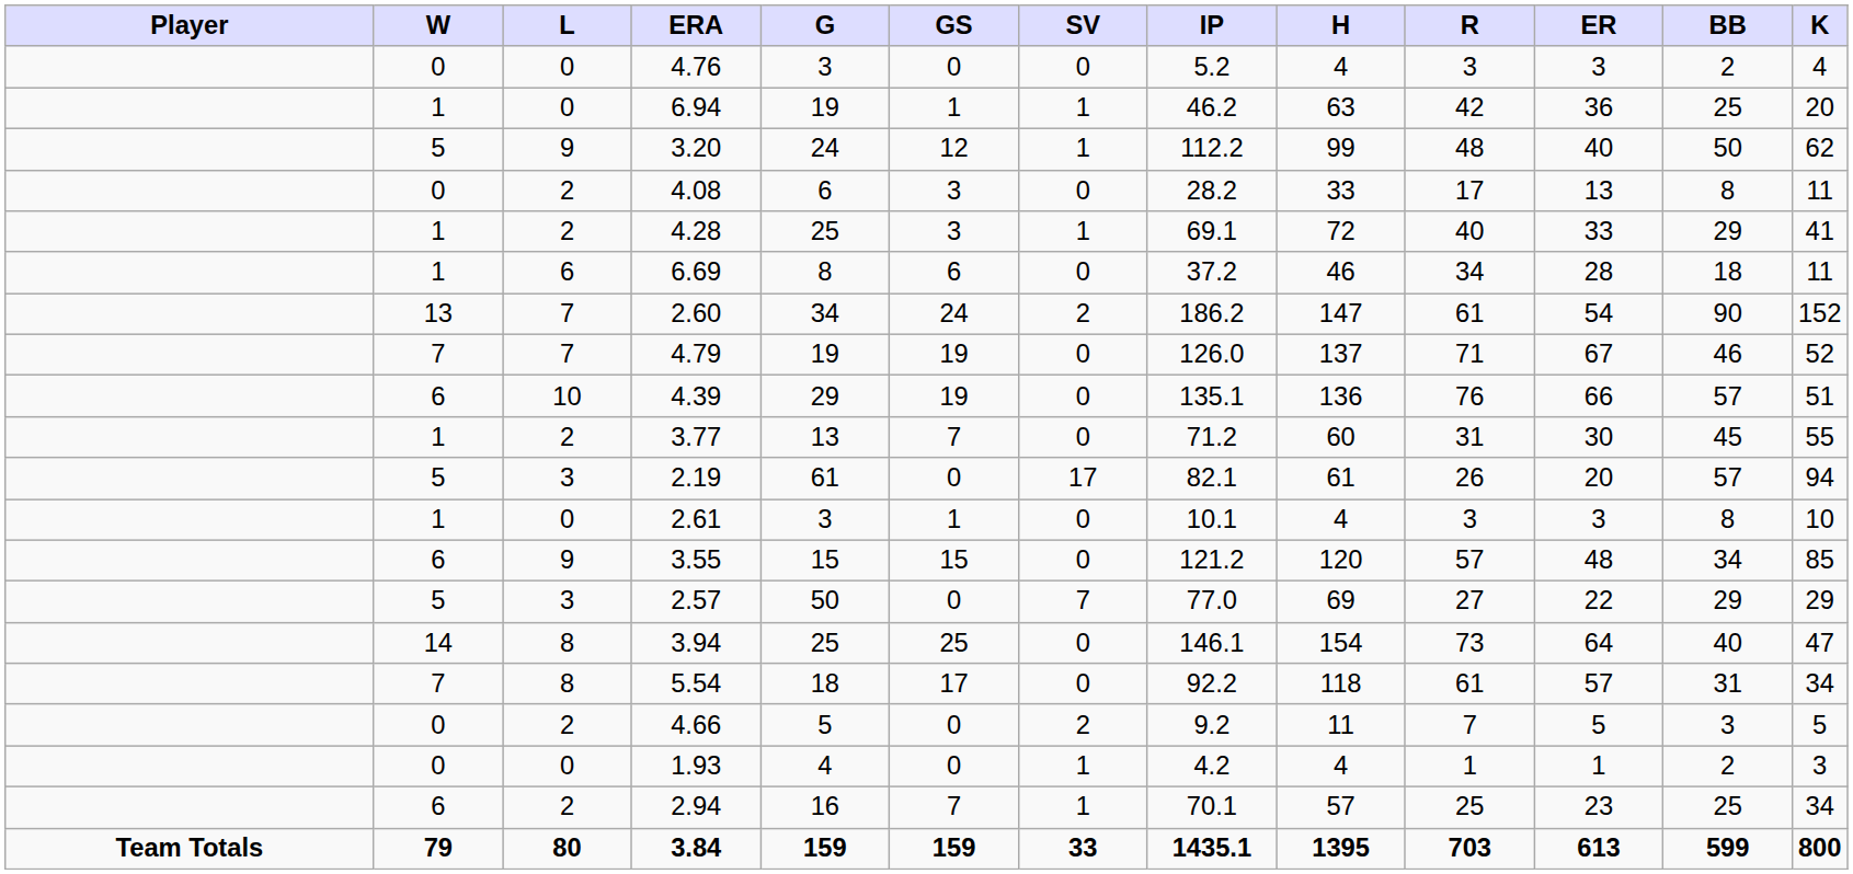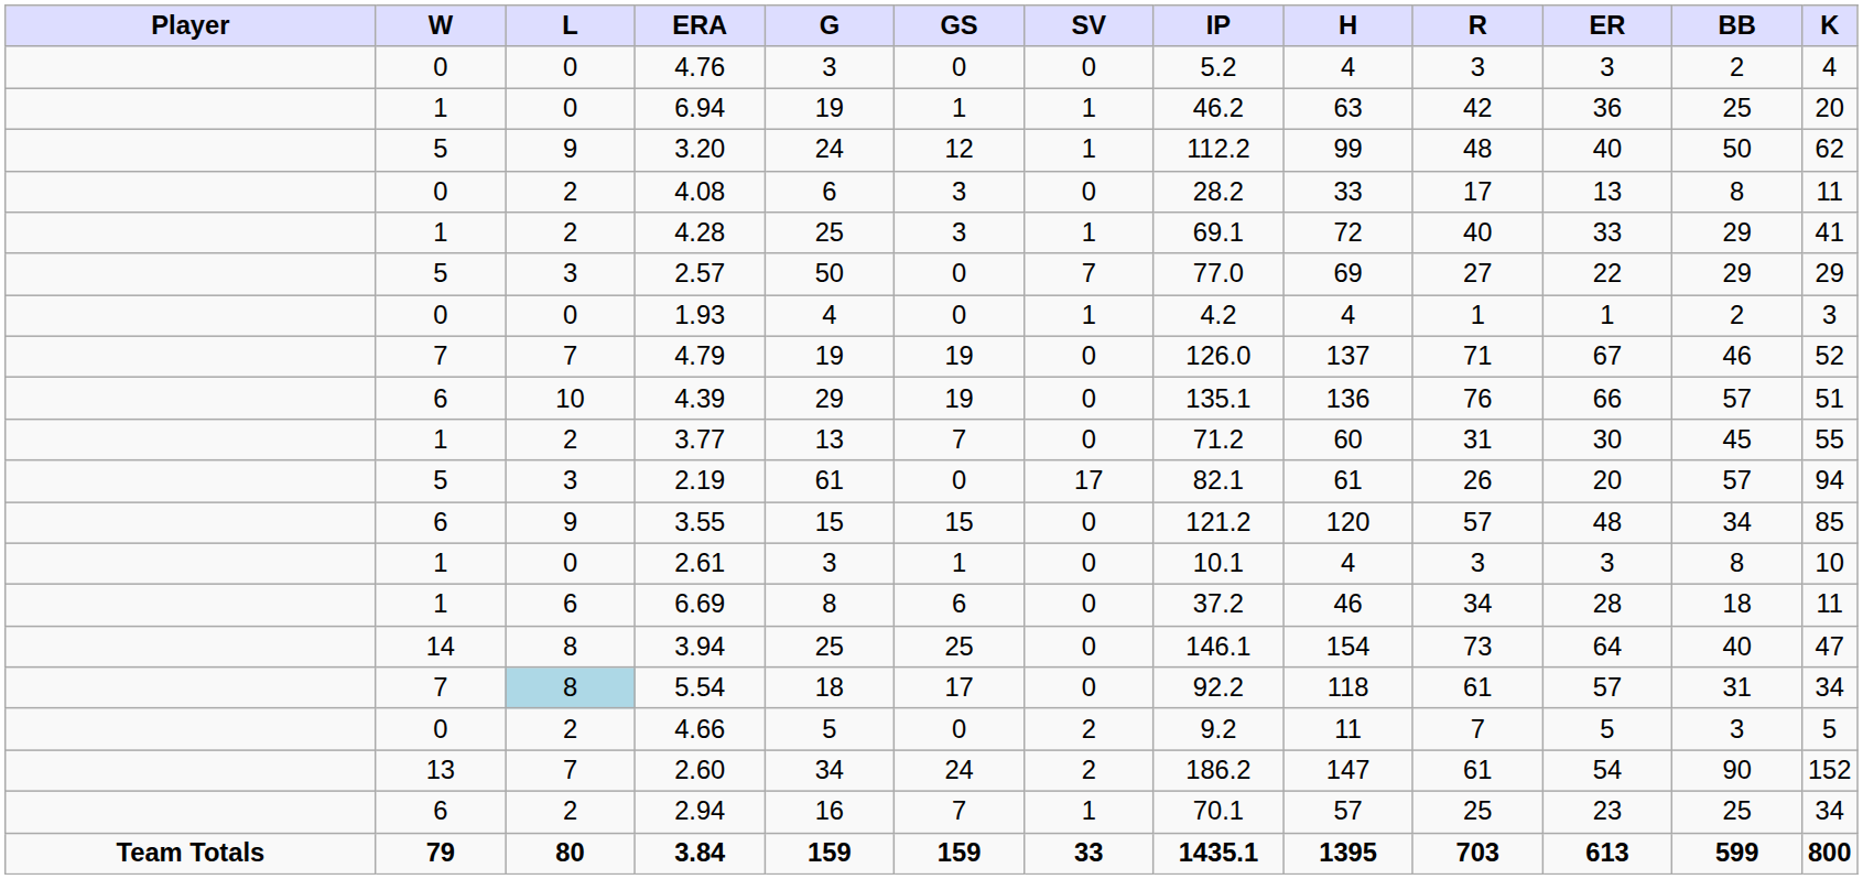 <table class="wikitable" style="text-align:center;">
 <tr>
 <th style="background:#ddf; width:20%;"><strong>Player</strong></th>
 <th style="background:#ddf; width:7%;"><strong>W</strong></th>
 <th style="background:#ddf; width:7%;"><strong>L</strong></th>
 <th style="background:#ddf; width:7%;"><strong>ERA</strong></th>
 <th style="background:#ddf; width:7%;"><strong>G</strong></th>
 <th style="background:#ddf; width:7%;"><strong>GS</strong></th>
 <th style="background:#ddf; width:7%;"><strong>SV</strong></th>
 <th style="background:#ddf; width:7%;"><strong>IP</strong></th>
 <th style="background:#ddf; width:7%;"><strong>H</strong></th>
 <th style="background:#ddf; width:7%;"><strong>R</strong></th>
 <th style="background:#ddf; width:7%;"><strong>ER</strong></th>
 <th style="background:#ddf; width:7%;"><strong>BB</strong></th>
 <th style="background:#ddf; width:7%;"><strong>K</strong></th>
 </tr>
 <tr>
 <td align=left></td>
 <td>0</td>
 <td>0</td>
 <td>4.76</td>
 <td>3</td>
 <td>0</td>
 <td>0</td>
 <td>5.2</td>
 <td>4</td>
 <td>3</td>
 <td>3</td>
 <td>2</td>
 <td>4</td>
 </tr>
 <tr>
 <td align=left></td>
 <td>1</td>
 <td>0</td>
 <td>6.94</td>
 <td>19</td>
 <td>1</td>
 <td>1</td>
 <td>46.2</td>
 <td>63</td>
 <td>42</td>
 <td>36</td>
 <td>25</td>
 <td>20</td>
 </tr>
 <tr>
 <td align=left></td>
 <td>5</td>
 <td>9</td>
 <td>3.20</td>
 <td>24</td>
 <td>12</td>
 <td>1</td>
 <td>112.2</td>
 <td>99</td>
 <td>48</td>
 <td>40</td>
 <td>50</td>
 <td>62</td>
 </tr>
 <tr>
 <td align=left></td>
 <td>0</td>
 <td>2</td>
 <td>4.08</td>
 <td>6</td>
 <td>3</td>
 <td>0</td>
 <td>28.2</td>
 <td>33</td>
 <td>17</td>
 <td>13</td>
 <td>8</td>
 <td>11</td>
 </tr>
 <tr>
 <td align=left></td>
 <td>1</td>
 <td>2</td>
 <td>4.28</td>
 <td>25</td>
 <td>3</td>
 <td>1</td>
 <td>69.1</td>
 <td>72</td>
 <td>40</td>
 <td>33</td>
 <td>29</td>
 <td>41</td>
 </tr>
 <tr>
 <td align=left></td>
-<td>1</td>
-<td>6</td>
-<td>6.69</td>
-<td>8</td>
-<td>6</td>
+<td>5</td>
+<td>3</td>
+<td>2.57</td>
+<td>50</td>
 <td>0</td>
-<td>37.2</td>
-<td>46</td>
-<td>34</td>
-<td>28</td>
-<td>18</td>
-<td>11</td>
+<td>7</td>
+<td>77.0</td>
+<td>69</td>
+<td>27</td>
+<td>22</td>
+<td>29</td>
+<td>29</td>
 </tr>
 <tr>
 <td align=left></td>
-<td>13</td>
-<td>7</td>
-<td>2.60</td>
-<td>34</td>
-<td>24</td>
+<td>0</td>
+<td>0</td>
+<td>1.93</td>
+<td>4</td>
+<td>0</td>
+<td>1</td>
+<td>4.2</td>
+<td>4</td>
+<td>1</td>
+<td>1</td>
 <td>2</td>
-<td>186.2</td>
-<td>147</td>
-<td>61</td>
-<td>54</td>
-<td>90</td>
-<td>152</td>
+<td>3</td>
 </tr>
 <tr>
 <td align=left></td>
 <td>7</td>
 <td>7</td>
 <td>4.79</td>
 <td>19</td>
 <td>19</td>
 <td>0</td>
 <td>126.0</td>
 <td>137</td>
 <td>71</td>
 <td>67</td>
 <td>46</td>
 <td>52</td>
 </tr>
 <tr>
 <td align=left></td>
 <td>6</td>
 <td>10</td>
 <td>4.39</td>
 <td>29</td>
 <td>19</td>
 <td>0</td>
 <td>135.1</td>
 <td>136</td>
 <td>76</td>
 <td>66</td>
 <td>57</td>
 <td>51</td>
 </tr>
 <tr>
 <td align=left></td>
 <td>1</td>
 <td>2</td>
 <td>3.77</td>
 <td>13</td>
 <td>7</td>
 <td>0</td>
 <td>71.2</td>
 <td>60</td>
 <td>31</td>
 <td>30</td>
 <td>45</td>
 <td>55</td>
 </tr>
 <tr>
 <td align=left></td>
 <td>5</td>
 <td>3</td>
 <td>2.19</td>
 <td>61</td>
 <td>0</td>
 <td>17</td>
 <td>82.1</td>
 <td>61</td>
 <td>26</td>
 <td>20</td>
 <td>57</td>
 <td>94</td>
 </tr>
 <tr>
 <td align=left></td>
+<td>6</td>
+<td>9</td>
+<td>3.55</td>
+<td>15</td>
+<td>15</td>
+<td>0</td>
+<td>121.2</td>
+<td>120</td>
+<td>57</td>
+<td>48</td>
+<td>34</td>
+<td>85</td>
+</tr>
+<tr>
+<td align=left></td>
 <td>1</td>
 <td>0</td>
 <td>2.61</td>
 <td>3</td>
 <td>1</td>
 <td>0</td>
 <td>10.1</td>
 <td>4</td>
 <td>3</td>
 <td>3</td>
 <td>8</td>
 <td>10</td>
 </tr>
 <tr>
 <td align=left></td>
+<td>1</td>
 <td>6</td>
-<td>9</td>
-<td>3.55</td>
-<td>15</td>
-<td>15</td>
+<td>6.69</td>
+<td>8</td>
+<td>6</td>
 <td>0</td>
-<td>121.2</td>
-<td>120</td>
-<td>57</td>
-<td>48</td>
+<td>37.2</td>
+<td>46</td>
 <td>34</td>
-<td>85</td>
-</tr>
-<tr>
-<td align=left></td>
-<td>5</td>
-<td>3</td>
-<td>2.57</td>
-<td>50</td>
-<td>0</td>
-<td>7</td>
-<td>77.0</td>
-<td>69</td>
-<td>27</td>
-<td>22</td>
-<td>29</td>
-<td>29</td>
+<td>28</td>
+<td>18</td>
+<td>11</td>
 </tr>
 <tr>
 <td align=left></td>
 <td>14</td>
 <td>8</td>
 <td>3.94</td>
 <td>25</td>
 <td>25</td>
 <td>0</td>
 <td>146.1</td>
 <td>154</td>
 <td>73</td>
 <td>64</td>
 <td>40</td>
 <td>47</td>
 </tr>
 <tr>
 <td align=left></td>
 <td>7</td>
-<td>8</td>
+<td style="background: lightblue;">8</td>
 <td>5.54</td>
 <td>18</td>
 <td>17</td>
 <td>0</td>
 <td>92.2</td>
 <td>118</td>
 <td>61</td>
 <td>57</td>
 <td>31</td>
 <td>34</td>
 </tr>
 <tr>
 <td align=left></td>
 <td>0</td>
 <td>2</td>
 <td>4.66</td>
 <td>5</td>
 <td>0</td>
 <td>2</td>
 <td>9.2</td>
 <td>11</td>
 <td>7</td>
 <td>5</td>
 <td>3</td>
 <td>5</td>
 </tr>
 <tr>
 <td align=left></td>
-<td>0</td>
-<td>0</td>
-<td>1.93</td>
-<td>4</td>
-<td>0</td>
-<td>1</td>
-<td>4.2</td>
-<td>4</td>
-<td>1</td>
-<td>1</td>
+<td>13</td>
+<td>7</td>
+<td>2.60</td>
+<td>34</td>
+<td>24</td>
 <td>2</td>
-<td>3</td>
+<td>186.2</td>
+<td>147</td>
+<td>61</td>
+<td>54</td>
+<td>90</td>
+<td>152</td>
 </tr>
 <tr>
 <td align=left></td>
 <td>6</td>
 <td>2</td>
 <td>2.94</td>
 <td>16</td>
 <td>7</td>
 <td>1</td>
 <td>70.1</td>
 <td>57</td>
 <td>25</td>
 <td>23</td>
 <td>25</td>
 <td>34</td>
 </tr>
 <tr class="sortbottom">
 <td><strong>Team Totals</strong></td>
 <td><strong>79</strong></td>
 <td><strong>80</strong></td>
 <td><strong>3.84</strong></td>
 <td><strong>159</strong></td>
 <td><strong>159</strong></td>
 <td><strong>33</strong></td>
 <td><strong>1435.1</strong></td>
 <td><strong>1395</strong></td>
 <td><strong>703</strong></td>
 <td><strong>613</strong></td>
 <td><strong>599</strong></td>
 <td><strong>800</strong></td>
 </tr>
 </table>
